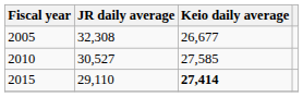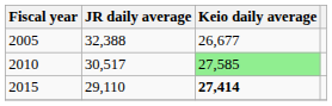 <table class="wikitable">
 <tr>
 <th>Fiscal year</th>
 <th>JR daily average</th>
 <th>Keio daily average</th>
 <th></th>
 </tr>
 <tr>
 <td>2005</td>
-<td>32,308</td>
+<td>32,388</td>
 <td>26,677</td>
 <td></td>
 </tr>
 <tr>
 <td>2010</td>
-<td>30,527</td>
-<td>27,585</td>
+<td>30,517</td>
+<td style="background: lightgreen;">27,585</td>
 <td></td>
 </tr>
 <tr>
 <td>2015</td>
 <td>29,110</td>
 <td><strong>27,414</strong></td>
 <td></td>
 </tr>
 <tr>
 </tr>
 </table>
